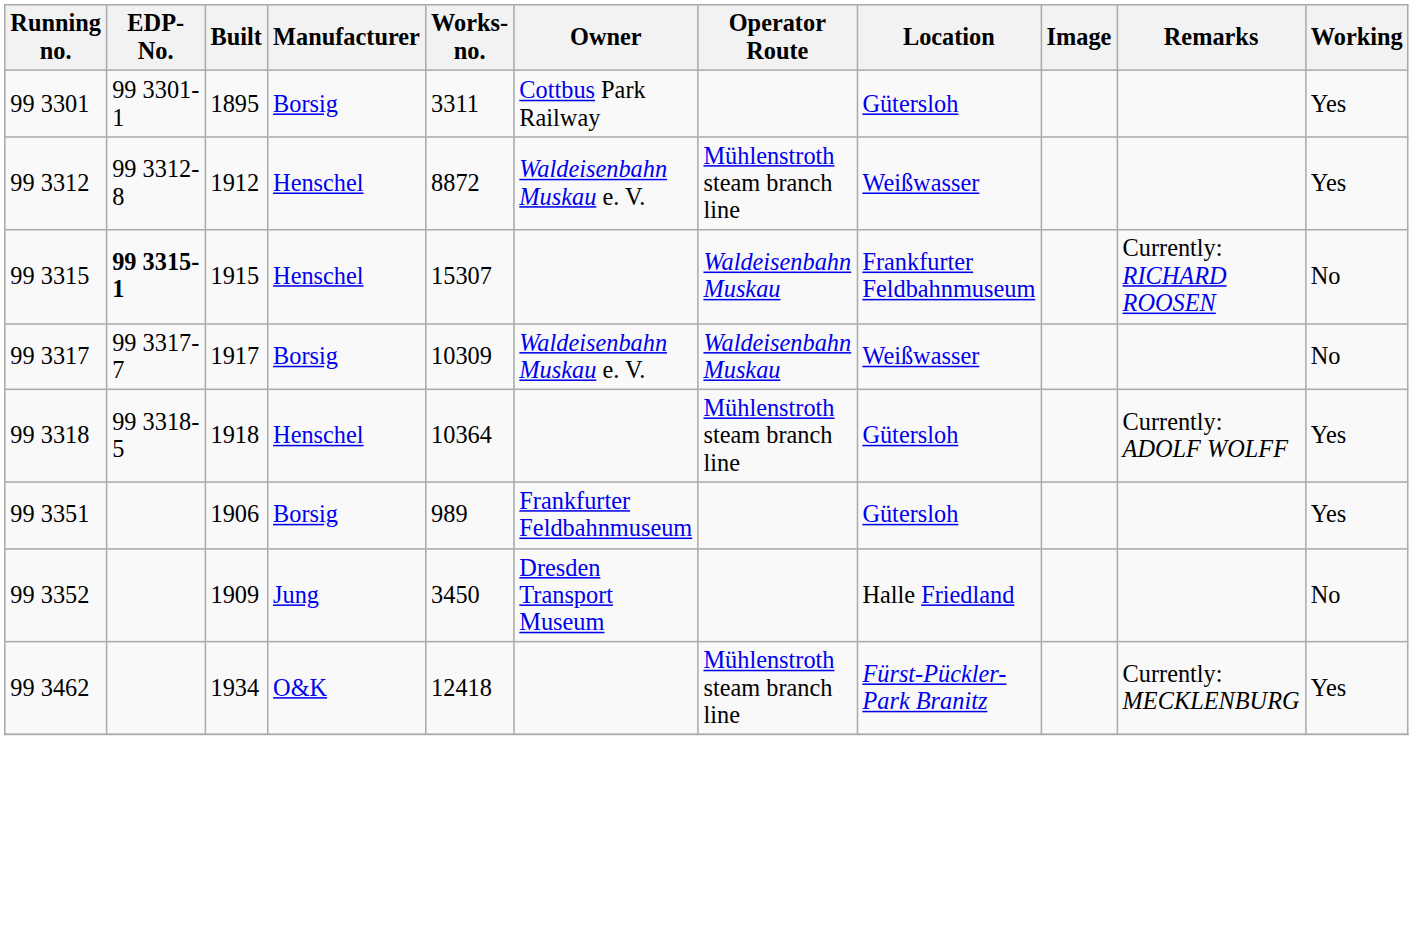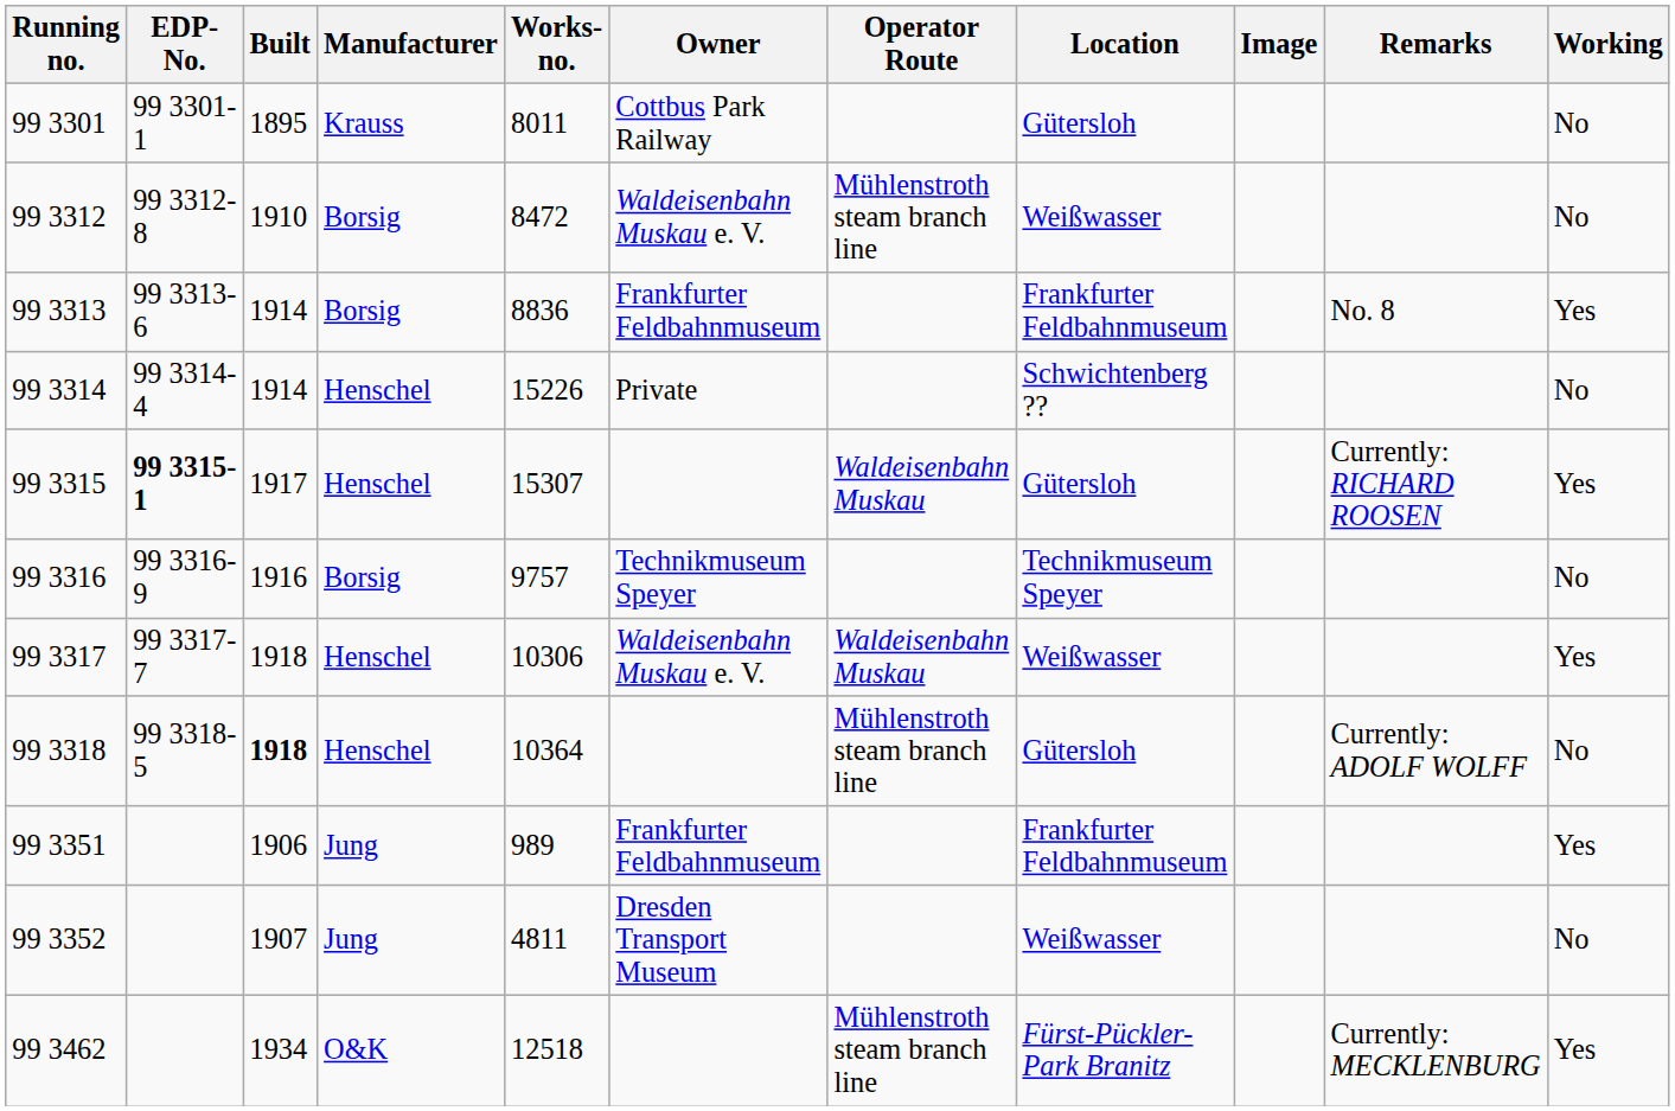 <table class="wikitable" style="width="100%"; border:solid 1px #AAAAAA; background:#e3e3e3;">
 <tr>
 <th width="5%">Running<br>no.</th>
 <th width="7%">EDP-<br>No.</th>
 <th width="4%">Built</th>
 <th width="10%">Manufacturer</th>
 <th width="5%">Works-<br>no.</th>
 <th width="12%">Owner</th>
 <th width="12%">Operator<br>Route</th>
 <th width="15%">Location</th>
 <th width="13%">Image</th>
 <th width="20%">Remarks</th>
 <th width="8%">Working</th>
 </tr>
 <tr>
 <td>99 3301</td>
 <td>99 3301-1</td>
 <td>1895</td>
-<td><a href='#'>Borsig</a></td>
-<td>3311</td>
+<td><a href='#'>Krauss</a></td>
+<td>8011</td>
 <td><a href='#'>Cottbus</a> Park Railway</td>
 <td></td>
 <td><a href='#'>Gütersloh</a></td>
 <td></td>
 <td></td>
-<td>Yes</td>
+<td>No</td>
 </tr>
 <tr>
 <td>99 3312</td>
 <td>99 3312-8</td>
-<td>1912</td>
-<td><a href='#'>Henschel</a></td>
-<td>8872</td>
+<td>1910</td>
+<td><a href='#'>Borsig</a></td>
+<td>8472</td>
 <td><em><a href='#'>Waldeisenbahn Muskau</a></em> e. V.</td>
 <td><a href='#'>Mühlenstroth</a> steam branch line</td>
+<td><a href='#'>Weißwasser</a></td>
+<td></td>
+<td></td>
+<td>No</td>
+</tr>
+<tr>
+<td>99 3313</td>
+<td>99 3313-6</td>
+<td>1914</td>
+<td><a href='#'>Borsig</a></td>
+<td>8836</td>
+<td><a href='#'>Frankfurter Feldbahnmuseum</a></td>
+<td></td>
+<td><a href='#'>Frankfurter Feldbahnmuseum</a></td>
+<td></td>
+<td>No. 8</td>
+<td>Yes</td>
+</tr>
+<tr>
+<td>99 3314</td>
+<td>99 3314-4</td>
+<td>1914</td>
+<td><a href='#'>Henschel</a></td>
+<td>15226</td>
+<td>Private</td>
+<td></td>
+<td><a href='#'>Schwichtenberg</a> ??</td>
+<td></td>
+<td></td>
+<td>No</td>
+</tr>
+<tr>
+<td>99 3315</td>
+<td><strong>99 3315-1</strong></td>
+<td>1917</td>
+<td><a href='#'>Henschel</a></td>
+<td>15307</td>
+<td></td>
+<td><em><a href='#'>Waldeisenbahn Muskau</a></em></td>
+<td><a href='#'>Gütersloh</a></td>
+<td></td>
+<td>Currently: <em><a href='#'>RICHARD ROOSEN</a></em></td>
+<td>Yes</td>
+</tr>
+<tr>
+<td>99 3316</td>
+<td>99 3316-9</td>
+<td>1916</td>
+<td><a href='#'>Borsig</a></td>
+<td>9757</td>
+<td><a href='#'>Technikmuseum Speyer</a></td>
+<td></td>
+<td><a href='#'>Technikmuseum Speyer</a></td>
+<td></td>
+<td></td>
+<td>No</td>
+</tr>
+<tr>
+<td>99 3317</td>
+<td>99 3317-7</td>
+<td>1918</td>
+<td><a href='#'>Henschel</a></td>
+<td>10306</td>
+<td><em><a href='#'>Waldeisenbahn Muskau</a></em> e. V.</td>
+<td><em><a href='#'>Waldeisenbahn Muskau</a></em></td>
 <td><a href='#'>Weißwasser</a></td>
 <td></td>
 <td></td>
 <td>Yes</td>
 </tr>
 <tr>
-<td>99 3315</td>
-<td><strong>99 3315-1</strong></td>
-<td>1915</td>
-<td><a href='#'>Henschel</a></td>
-<td>15307</td>
-<td></td>
-<td><em><a href='#'>Waldeisenbahn Muskau</a></em></td>
-<td><a href='#'>Frankfurter Feldbahnmuseum</a></td>
-<td></td>
-<td>Currently: <em><a href='#'>RICHARD ROOSEN</a></em></td>
-<td>No</td>
-</tr>
-<tr>
-<td>99 3317</td>
-<td>99 3317-7</td>
-<td>1917</td>
-<td><a href='#'>Borsig</a></td>
-<td>10309</td>
-<td><em><a href='#'>Waldeisenbahn Muskau</a></em> e. V.</td>
-<td><em><a href='#'>Waldeisenbahn Muskau</a></em></td>
-<td><a href='#'>Weißwasser</a></td>
-<td></td>
-<td></td>
-<td>No</td>
-</tr>
-<tr>
 <td>99 3318</td>
 <td>99 3318-5</td>
-<td>1918</td>
+<td><strong>1918</strong></td>
 <td><a href='#'>Henschel</a></td>
 <td>10364</td>
 <td></td>
 <td><a href='#'>Mühlenstroth</a> steam branch line</td>
 <td><a href='#'>Gütersloh</a></td>
 <td></td>
 <td>Currently: <em>ADOLF WOLFF</em></td>
-<td>Yes</td>
+<td>No</td>
 </tr>
 <tr>
 <td>99 3351</td>
 <td></td>
 <td>1906</td>
-<td><a href='#'>Borsig</a></td>
+<td><a href='#'>Jung</a></td>
 <td>989</td>
 <td><a href='#'>Frankfurter Feldbahnmuseum</a></td>
 <td></td>
-<td><a href='#'>Gütersloh</a></td>
+<td><a href='#'>Frankfurter Feldbahnmuseum</a></td>
 <td></td>
 <td></td>
 <td>Yes</td>
 </tr>
 <tr>
 <td>99 3352</td>
 <td></td>
-<td>1909</td>
+<td>1907</td>
 <td><a href='#'>Jung</a></td>
-<td>3450</td>
+<td>4811</td>
 <td><a href='#'>Dresden Transport Museum</a></td>
 <td></td>
-<td>Halle <a href='#'>Friedland</a></td>
+<td><a href='#'>Weißwasser</a></td>
 <td></td>
 <td></td>
 <td>No</td>
 </tr>
 <tr>
 <td>99 3462</td>
 <td></td>
 <td>1934</td>
 <td><a href='#'>O&K</a></td>
-<td>12418</td>
+<td>12518</td>
 <td></td>
 <td><a href='#'>Mühlenstroth</a> steam branch line</td>
 <td><em><a href='#'>Fürst-Pückler-Park Branitz</a></em></td>
 <td></td>
 <td>Currently: <em>MECKLENBURG</em></td>
 <td>Yes</td>
 </tr>
 <tr>
 </tr>
 </table>
